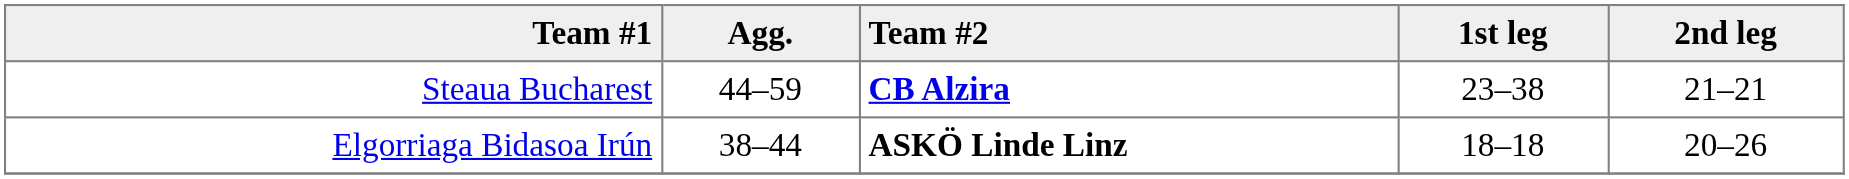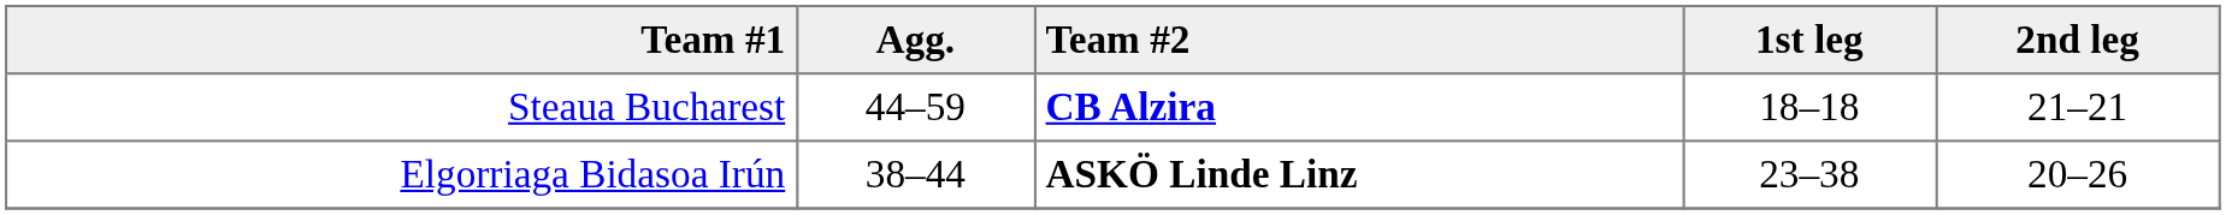 <table border=1 cellspacing=0 cellpadding=4 style="border-collapse: collapse;" width=70%>
 <tr bgcolor="efefef">
 <th align=right>Team #1</th>
 <th>Agg.</th>
 <th align=left>Team #2</th>
 <th>1st leg</th>
 <th>2nd leg</th>
 </tr>
 <tr>
 <td align=right><a href='#'>Steaua Bucharest</a> </td>
 <td align=center>44–59</td>
 <td> <strong><a href='#'>CB Alzira</a></strong></td>
-<td align=center>23–38</td>
+<td align=center>18–18</td>
 <td align=center>21–21</td>
 </tr>
 <tr>
 <td align=right><a href='#'>Elgorriaga Bidasoa Irún</a> </td>
 <td align=center>38–44</td>
 <td> <strong>ASKÖ Linde Linz</strong></td>
-<td align=center>18–18</td>
+<td align=center>23–38</td>
 <td align=center>20–26</td>
 </tr>
 <tr>
 </tr>
 </table>
